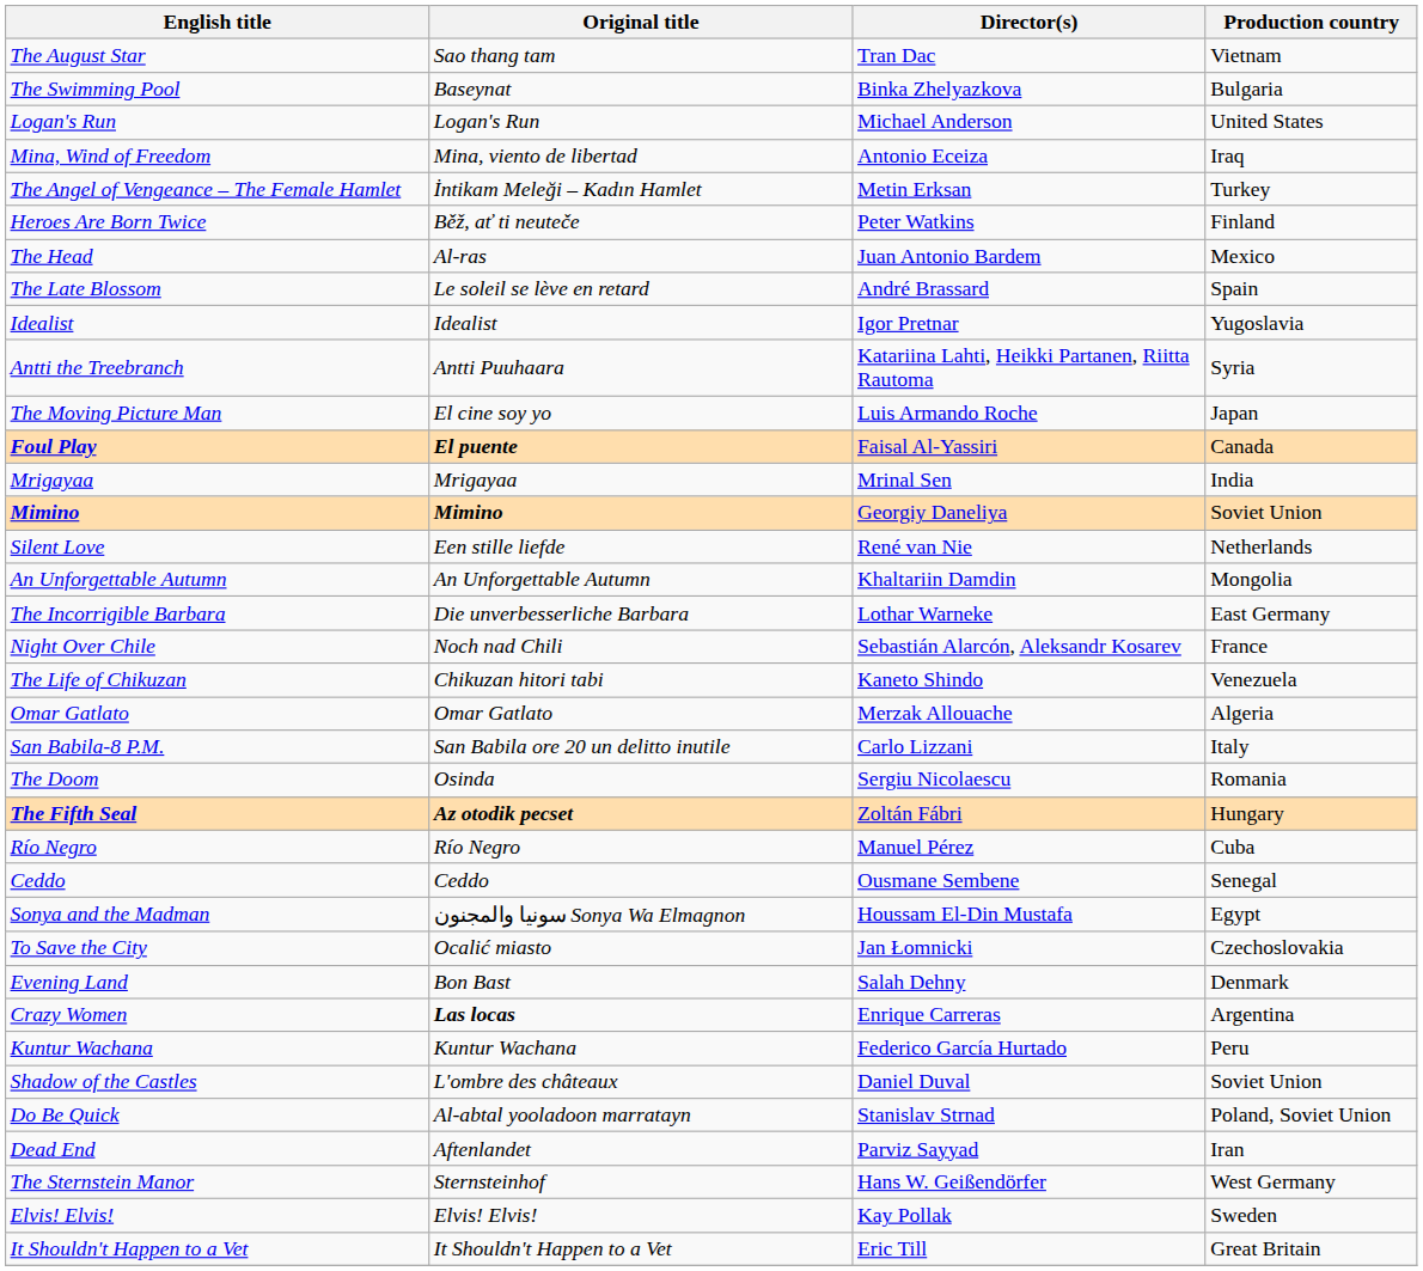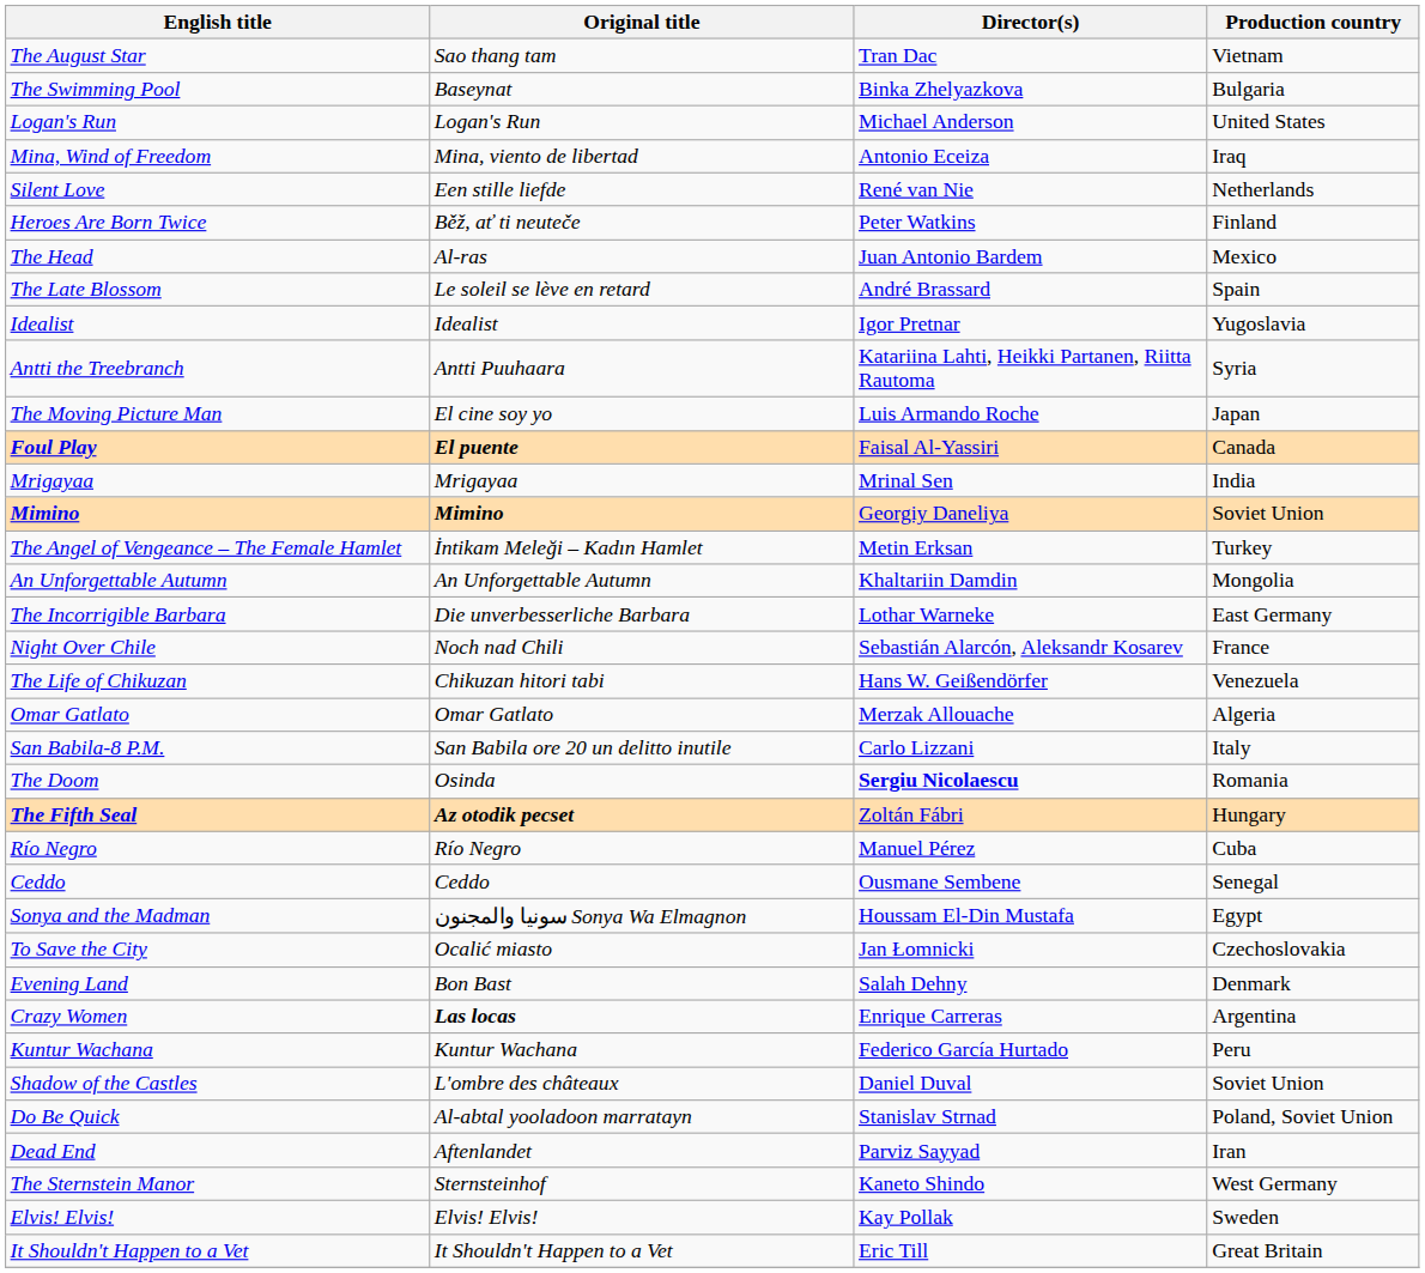 <table class="sortable wikitable" width="85%" cellpadding="5">
 <tr>
 <th width="30%">English title</th>
 <th width="30%">Original title</th>
 <th width="25%">Director(s)</th>
 <th width="15%">Production country</th>
 </tr>
 <tr>
 <td><em><a href='#'>The August Star</a></em></td>
 <td><em>Sao thang tam</em></td>
 <td><a href='#'>Tran Dac</a></td>
 <td>Vietnam</td>
 </tr>
 <tr>
 <td><em><a href='#'>The Swimming Pool</a></em></td>
 <td><em>Baseynat</em></td>
 <td><a href='#'>Binka Zhelyazkova</a></td>
 <td>Bulgaria</td>
 </tr>
 <tr>
 <td><em><a href='#'>Logan's Run</a></em></td>
 <td><em>Logan's Run</em></td>
 <td><a href='#'>Michael Anderson</a></td>
 <td>United States</td>
 </tr>
 <tr>
 <td><em><a href='#'>Mina, Wind of Freedom</a></em></td>
 <td><em>Mina, viento de libertad</em></td>
 <td><a href='#'>Antonio Eceiza</a></td>
 <td>Iraq</td>
 </tr>
 <tr>
-<td><em><a href='#'>The Angel of Vengeance – The Female Hamlet</a></em></td>
-<td><em>İntikam Meleği – Kadın Hamlet</em></td>
-<td><a href='#'>Metin Erksan</a></td>
-<td>Turkey</td>
+<td><em><a href='#'>Silent Love</a></em></td>
+<td><em>Een stille liefde</em></td>
+<td><a href='#'>René van Nie</a></td>
+<td>Netherlands</td>
 </tr>
 <tr>
 <td><em><a href='#'>Heroes Are Born Twice</a></em></td>
 <td><em>Běž, ať ti neuteče</em></td>
 <td><a href='#'>Peter Watkins</a></td>
 <td>Finland</td>
 </tr>
 <tr>
 <td><em><a href='#'>The Head</a></em></td>
 <td><em>Al-ras</em></td>
 <td><a href='#'>Juan Antonio Bardem</a></td>
 <td>Mexico</td>
 </tr>
 <tr>
 <td><em><a href='#'>The Late Blossom</a></em></td>
 <td><em>Le soleil se lève en retard</em></td>
 <td><a href='#'>André Brassard</a></td>
 <td>Spain</td>
 </tr>
 <tr>
 <td><em><a href='#'>Idealist</a></em></td>
 <td><em>Idealist</em></td>
 <td><a href='#'>Igor Pretnar</a></td>
 <td>Yugoslavia</td>
 </tr>
 <tr>
 <td><em><a href='#'>Antti the Treebranch</a></em></td>
 <td><em>Antti Puuhaara</em></td>
 <td><a href='#'>Katariina Lahti</a>, <a href='#'>Heikki Partanen</a>, <a href='#'>Riitta Rautoma</a></td>
 <td>Syria</td>
 </tr>
 <tr>
 <td><em><a href='#'>The Moving Picture Man</a></em></td>
 <td><em>El cine soy yo</em></td>
 <td><a href='#'>Luis Armando Roche</a></td>
 <td>Japan</td>
 </tr>
 <tr style="background:#FFDEAD;">
 <td><strong><em><a href='#'>Foul Play</a></em></strong></td>
 <td><strong><em>El puente</em></strong></td>
 <td><a href='#'>Faisal Al-Yassiri</a></td>
 <td>Canada</td>
 </tr>
 <tr>
 <td><em><a href='#'>Mrigayaa</a></em></td>
 <td><em>Mrigayaa</em></td>
 <td><a href='#'>Mrinal Sen</a></td>
 <td>India</td>
 </tr>
 <tr style="background:#FFDEAD;">
 <td><strong><em><a href='#'>Mimino</a></em></strong></td>
 <td><strong><em>Mimino</em></strong></td>
 <td><a href='#'>Georgiy Daneliya</a></td>
 <td>Soviet Union</td>
 </tr>
 <tr>
-<td><em><a href='#'>Silent Love</a></em></td>
-<td><em>Een stille liefde</em></td>
-<td><a href='#'>René van Nie</a></td>
-<td>Netherlands</td>
+<td><em><a href='#'>The Angel of Vengeance – The Female Hamlet</a></em></td>
+<td><em>İntikam Meleği – Kadın Hamlet</em></td>
+<td><a href='#'>Metin Erksan</a></td>
+<td>Turkey</td>
 </tr>
 <tr>
 <td><em><a href='#'>An Unforgettable Autumn</a></em></td>
 <td><em>An Unforgettable Autumn</em></td>
 <td><a href='#'>Khaltariin Damdin</a></td>
 <td>Mongolia</td>
 </tr>
 <tr>
 <td><em><a href='#'>The Incorrigible Barbara</a></em></td>
 <td><em>Die unverbesserliche Barbara</em></td>
 <td><a href='#'>Lothar Warneke</a></td>
 <td>East Germany</td>
 </tr>
 <tr>
 <td><em><a href='#'>Night Over Chile</a></em></td>
 <td><em>Noch nad Chili</em></td>
 <td><a href='#'>Sebastián Alarcón</a>, <a href='#'>Aleksandr Kosarev</a></td>
 <td>France</td>
 </tr>
 <tr>
 <td><em><a href='#'>The Life of Chikuzan</a></em></td>
 <td><em>Chikuzan hitori tabi</em></td>
-<td><a href='#'>Kaneto Shindo</a></td>
+<td><a href='#'>Hans W. Geißendörfer</a></td>
 <td>Venezuela</td>
 </tr>
 <tr>
 <td><em><a href='#'>Omar Gatlato</a></em></td>
 <td><em>Omar Gatlato</em></td>
 <td><a href='#'>Merzak Allouache</a></td>
 <td>Algeria</td>
 </tr>
 <tr>
 <td><em><a href='#'>San Babila-8 P.M.</a></em></td>
 <td><em>San Babila ore 20 un delitto inutile</em></td>
 <td><a href='#'>Carlo Lizzani</a></td>
 <td>Italy</td>
 </tr>
 <tr>
 <td><em><a href='#'>The Doom</a></em></td>
 <td><em>Osinda</em></td>
-<td><a href='#'>Sergiu Nicolaescu</a></td>
+<td><strong><a href='#'>Sergiu Nicolaescu</a></strong></td>
 <td>Romania</td>
 </tr>
 <tr style="background:#FFDEAD;">
 <td><strong><em><a href='#'>The Fifth Seal</a></em></strong></td>
 <td><strong><em>Az otodik pecset</em></strong></td>
 <td><a href='#'>Zoltán Fábri</a></td>
 <td>Hungary</td>
 </tr>
 <tr>
 <td><em><a href='#'>Río Negro</a></em></td>
 <td><em>Río Negro</em></td>
 <td><a href='#'>Manuel Pérez</a></td>
 <td>Cuba</td>
 </tr>
 <tr>
 <td><em><a href='#'>Ceddo</a></em></td>
 <td><em>Ceddo</em></td>
 <td><a href='#'>Ousmane Sembene</a></td>
 <td>Senegal</td>
 </tr>
 <tr>
 <td><em><a href='#'>Sonya and the Madman</a></em></td>
 <td>سونيا والمجنون  <em>Sonya Wa Elmagnon</em></td>
 <td><a href='#'>Houssam El-Din Mustafa</a></td>
 <td>Egypt</td>
 </tr>
 <tr>
 <td><em><a href='#'>To Save the City</a></em></td>
 <td><em>Ocalić miasto</em></td>
 <td><a href='#'>Jan Łomnicki</a></td>
 <td>Czechoslovakia</td>
 </tr>
 <tr>
 <td><em><a href='#'>Evening Land</a></em></td>
 <td><em>Bon Bast</em></td>
 <td><a href='#'>Salah Dehny</a></td>
 <td>Denmark</td>
 </tr>
 <tr>
 <td><em><a href='#'>Crazy Women</a></em></td>
 <td><strong><em>Las locas</em></strong></td>
 <td><a href='#'>Enrique Carreras</a></td>
 <td>Argentina</td>
 </tr>
 <tr>
 <td><em><a href='#'>Kuntur Wachana</a></em></td>
 <td><em>Kuntur Wachana</em></td>
 <td><a href='#'>Federico García Hurtado</a></td>
 <td>Peru</td>
 </tr>
 <tr>
 <td><em><a href='#'>Shadow of the Castles</a></em></td>
 <td><em>L'ombre des châteaux</em></td>
 <td><a href='#'>Daniel Duval</a></td>
 <td>Soviet Union</td>
 </tr>
 <tr>
 <td><em><a href='#'>Do Be Quick</a></em></td>
 <td><em>Al-abtal yooladoon marratayn</em></td>
 <td><a href='#'>Stanislav Strnad</a></td>
 <td>Poland, Soviet Union</td>
 </tr>
 <tr>
 <td><em><a href='#'>Dead End</a></em></td>
 <td><em>Aftenlandet</em></td>
 <td><a href='#'>Parviz Sayyad</a></td>
 <td>Iran</td>
 </tr>
 <tr>
 <td><em><a href='#'>The Sternstein Manor</a></em></td>
 <td><em>Sternsteinhof</em></td>
-<td><a href='#'>Hans W. Geißendörfer</a></td>
+<td><a href='#'>Kaneto Shindo</a></td>
 <td>West Germany</td>
 </tr>
 <tr>
 <td><em><a href='#'>Elvis! Elvis!</a></em></td>
 <td><em>Elvis! Elvis!</em></td>
 <td><a href='#'>Kay Pollak</a></td>
 <td>Sweden</td>
 </tr>
 <tr>
 <td><em><a href='#'>It Shouldn't Happen to a Vet</a></em></td>
 <td><em>It Shouldn't Happen to a Vet</em></td>
 <td><a href='#'>Eric Till</a></td>
 <td>Great Britain</td>
 </tr>
 <tr>
 </tr>
 </table>
